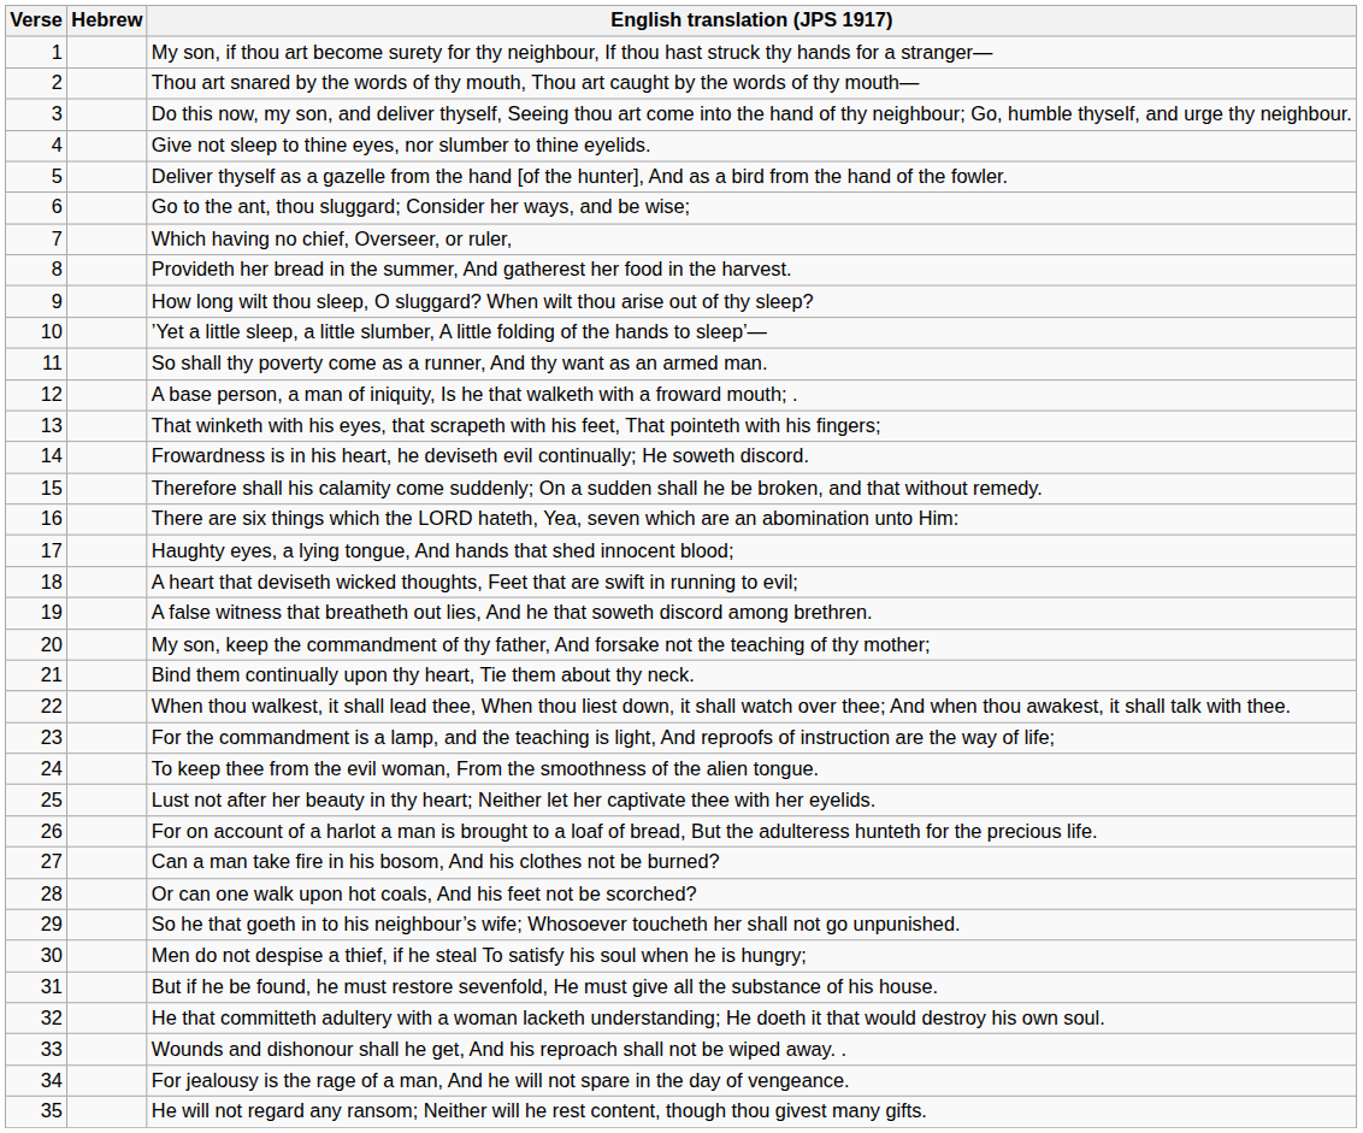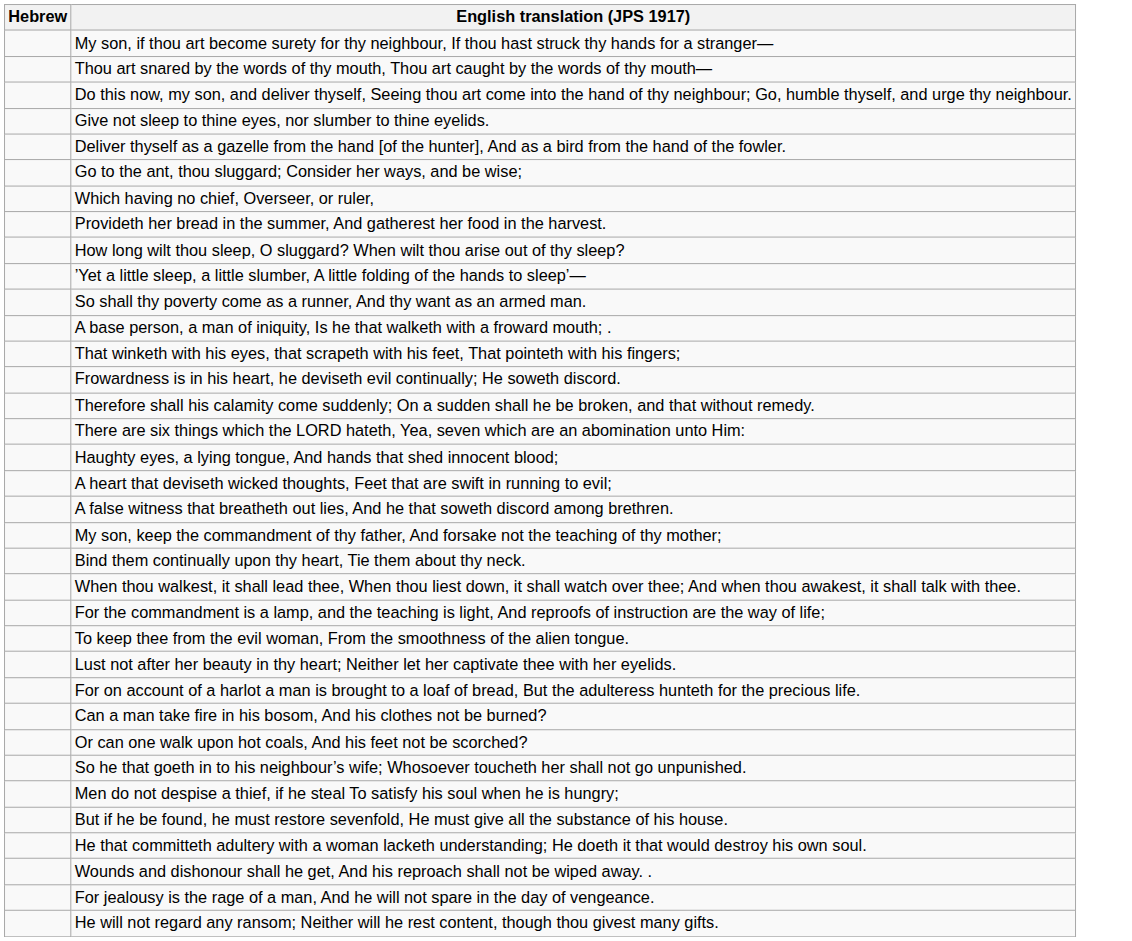 <table class="wikitable">
 <tr>
-<th>Verse</th>
 <th>Hebrew</th>
 <th>English translation (JPS 1917)</th>
 </tr>
 <tr>
-<td style="text-align:right">1</td>
 <td style="text-align:right"></td>
 <td>My son, if thou art become surety for thy neighbour, If thou hast struck thy hands for a stranger—</td>
 </tr>
 <tr>
-<td style="text-align:right">2</td>
 <td style="text-align:right"></td>
 <td>Thou art snared by the words of thy mouth, Thou art caught by the words of thy mouth—</td>
 </tr>
 <tr>
-<td style="text-align:right">3</td>
 <td style="text-align:right"></td>
 <td>Do this now, my son, and deliver thyself, Seeing thou art come into the hand of thy neighbour; Go, humble thyself, and urge thy neighbour.</td>
 </tr>
 <tr>
-<td style="text-align:right">4</td>
 <td style="text-align:right"></td>
 <td>Give not sleep to thine eyes, nor slumber to thine eyelids.</td>
 </tr>
 <tr>
-<td style="text-align:right">5</td>
 <td style="text-align:right"></td>
 <td>Deliver thyself as a gazelle from the hand [of the hunter], And as a bird from the hand of the fowler.</td>
 </tr>
 <tr>
-<td style="text-align:right">6</td>
 <td style="text-align:right"></td>
 <td>Go to the ant, thou sluggard; Consider her ways, and be wise;</td>
 </tr>
 <tr>
-<td style="text-align:right">7</td>
 <td style="text-align:right"></td>
 <td>Which having no chief, Overseer, or ruler,</td>
 </tr>
 <tr>
-<td style="text-align:right">8</td>
 <td style="text-align:right"></td>
 <td>Provideth her bread in the summer, And gatherest her food in the harvest.</td>
 </tr>
 <tr>
-<td style="text-align:right">9</td>
 <td style="text-align:right"></td>
 <td>How long wilt thou sleep, O sluggard? When wilt thou arise out of thy sleep?</td>
 </tr>
 <tr>
-<td style="text-align:right">10</td>
 <td style="text-align:right"></td>
 <td>’Yet a little sleep, a little slumber, A little folding of the hands to sleep’—</td>
 </tr>
 <tr>
-<td style="text-align:right">11</td>
 <td style="text-align:right"></td>
 <td>So shall thy poverty come as a runner, And thy want as an armed man.</td>
 </tr>
 <tr>
-<td style="text-align:right">12</td>
 <td style="text-align:right"></td>
 <td>A base person, a man of iniquity, Is he that walketh with a froward mouth; .</td>
 </tr>
 <tr>
-<td style="text-align:right">13</td>
 <td style="text-align:right"></td>
 <td>That winketh with his eyes, that scrapeth with his feet, That pointeth with his fingers;</td>
 </tr>
 <tr>
-<td style="text-align:right">14</td>
 <td style="text-align:right"></td>
 <td>Frowardness is in his heart, he deviseth evil continually; He soweth discord.</td>
 </tr>
 <tr>
-<td style="text-align:right">15</td>
 <td style="text-align:right"></td>
 <td>Therefore shall his calamity come suddenly; On a sudden shall he be broken, and that without remedy.</td>
 </tr>
 <tr>
-<td style="text-align:right">16</td>
 <td style="text-align:right"></td>
 <td>There are six things which the LORD hateth, Yea, seven which are an abomination unto Him:</td>
 </tr>
 <tr>
-<td style="text-align:right">17</td>
 <td style="text-align:right"></td>
 <td>Haughty eyes, a lying tongue, And hands that shed innocent blood;</td>
 </tr>
 <tr>
-<td style="text-align:right">18</td>
 <td style="text-align:right"></td>
 <td>A heart that deviseth wicked thoughts, Feet that are swift in running to evil;</td>
 </tr>
 <tr>
-<td style="text-align:right">19</td>
 <td style="text-align:right"></td>
 <td>A false witness that breatheth out lies, And he that soweth discord among brethren.</td>
 </tr>
 <tr>
-<td style="text-align:right">20</td>
 <td style="text-align:right"></td>
 <td>My son, keep the commandment of thy father, And forsake not the teaching of thy mother;</td>
 </tr>
 <tr>
-<td style="text-align:right">21</td>
 <td style="text-align:right"></td>
 <td>Bind them continually upon thy heart, Tie them about thy neck.</td>
 </tr>
 <tr>
-<td style="text-align:right">22</td>
 <td style="text-align:right"></td>
 <td>When thou walkest, it shall lead thee, When thou liest down, it shall watch over thee; And when thou awakest, it shall talk with thee.</td>
 </tr>
 <tr>
-<td style="text-align:right">23</td>
 <td style="text-align:right"></td>
 <td>For the commandment is a lamp, and the teaching is light, And reproofs of instruction are the way of life;</td>
 </tr>
 <tr>
-<td style="text-align:right">24</td>
 <td style="text-align:right"></td>
 <td>To keep thee from the evil woman, From the smoothness of the alien tongue.</td>
 </tr>
 <tr>
-<td style="text-align:right">25</td>
 <td style="text-align:right"></td>
 <td>Lust not after her beauty in thy heart; Neither let her captivate thee with her eyelids.</td>
 </tr>
 <tr>
-<td style="text-align:right">26</td>
 <td style="text-align:right"></td>
 <td>For on account of a harlot a man is brought to a loaf of bread, But the adulteress hunteth for the precious life.</td>
 </tr>
 <tr>
-<td style="text-align:right">27</td>
 <td style="text-align:right"></td>
 <td>Can a man take fire in his bosom, And his clothes not be burned?</td>
 </tr>
 <tr>
-<td style="text-align:right">28</td>
 <td style="text-align:right"></td>
 <td>Or can one walk upon hot coals, And his feet not be scorched?</td>
 </tr>
 <tr>
-<td style="text-align:right">29</td>
 <td style="text-align:right"></td>
 <td>So he that goeth in to his neighbour’s wife; Whosoever toucheth her shall not go unpunished.</td>
 </tr>
 <tr>
-<td style="text-align:right">30</td>
 <td style="text-align:right"></td>
 <td>Men do not despise a thief, if he steal To satisfy his soul when he is hungry;</td>
 </tr>
 <tr>
-<td style="text-align:right">31</td>
 <td style="text-align:right"></td>
 <td>But if he be found, he must restore sevenfold, He must give all the substance of his house.</td>
 </tr>
 <tr>
-<td style="text-align:right">32</td>
 <td style="text-align:right"></td>
 <td>He that committeth adultery with a woman lacketh understanding; He doeth it that would destroy his own soul.</td>
 </tr>
 <tr>
-<td style="text-align:right">33</td>
 <td style="text-align:right"></td>
 <td>Wounds and dishonour shall he get, And his reproach shall not be wiped away. .</td>
 </tr>
 <tr>
-<td style="text-align:right">34</td>
 <td style="text-align:right"></td>
 <td>For jealousy is the rage of a man, And he will not spare in the day of vengeance.</td>
 </tr>
 <tr>
-<td style="text-align:right">35</td>
 <td style="text-align:right"></td>
 <td>He will not regard any ransom; Neither will he rest content, though thou givest many gifts.</td>
 </tr>
 </table>
